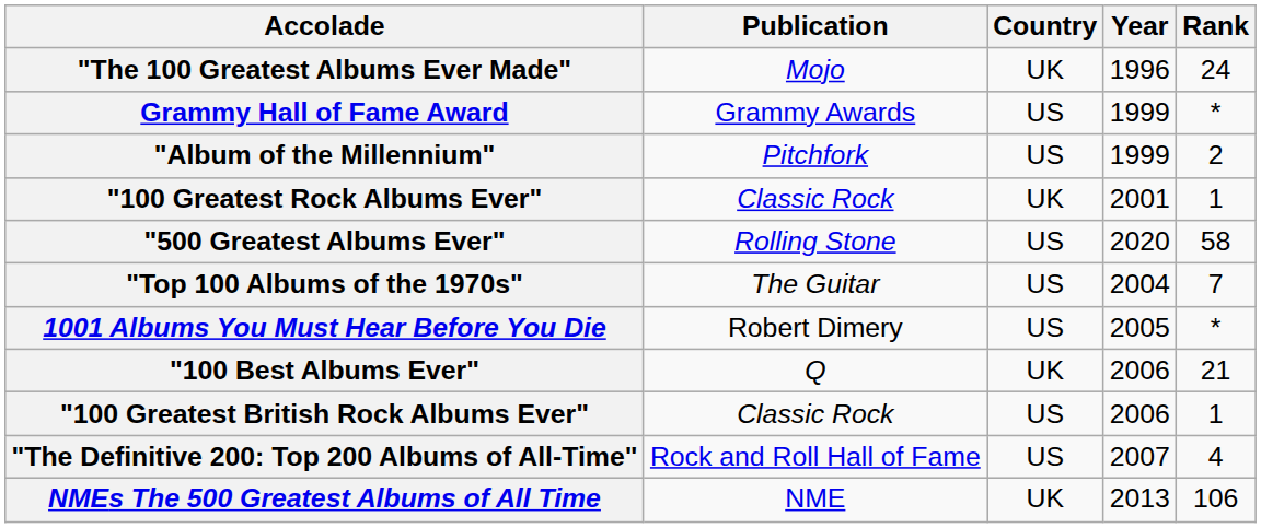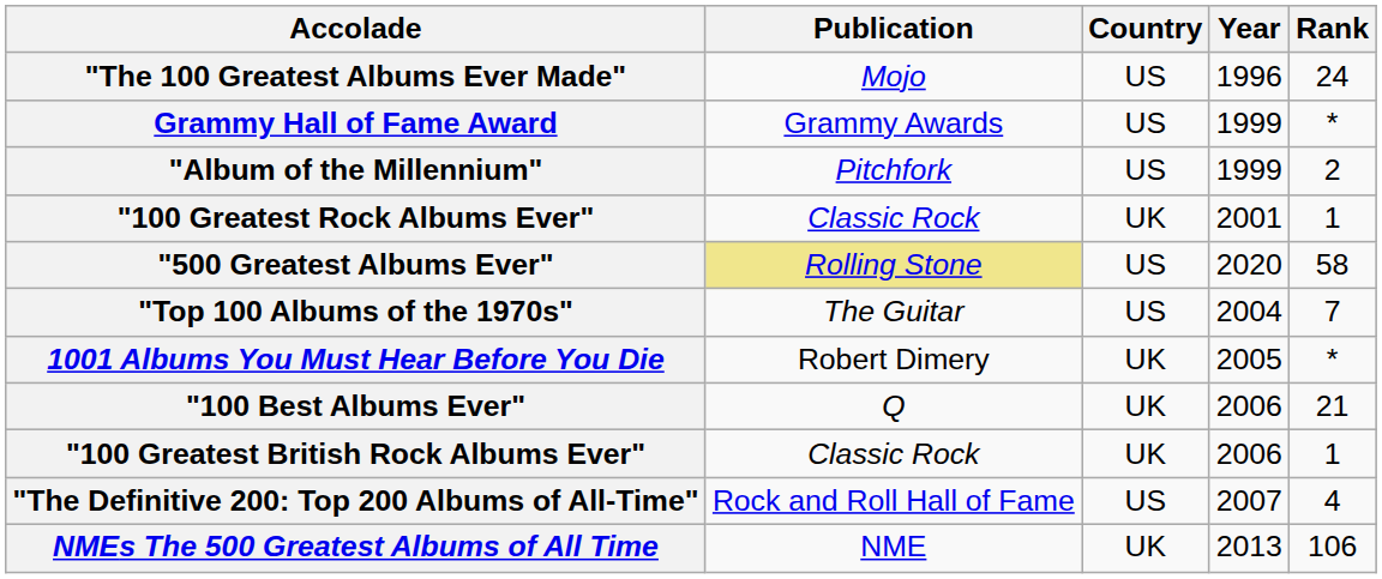 <table class="wikitable plainrowheaders sortable" style="text-align:center;">
 <tr>
 <th scope="col">Accolade</th>
 <th scope="col">Publication</th>
 <th scope="col">Country</th>
 <th scope="col">Year</th>
 <th scope="col">Rank</th>
 </tr>
 <tr>
 <th scope="row">"The 100 Greatest Albums Ever Made"</th>
 <td><em><a href='#'>Mojo</a></em></td>
-<td>UK</td>
+<td>US</td>
 <td>1996</td>
 <td>24</td>
 </tr>
 <tr>
 <th scope="row"><a href='#'>Grammy Hall of Fame Award</a></th>
 <td><a href='#'>Grammy Awards</a></td>
 <td>US</td>
 <td>1999</td>
 <td>*</td>
 </tr>
 <tr>
 <th scope="row">"Album of the Millennium"</th>
 <td><em><a href='#'>Pitchfork</a></em></td>
 <td>US</td>
 <td>1999</td>
 <td>2</td>
 </tr>
 <tr>
 <th scope="row">"100 Greatest Rock Albums Ever"</th>
 <td><em><a href='#'>Classic Rock</a></em></td>
 <td>UK</td>
 <td>2001</td>
 <td>1</td>
 </tr>
 <tr>
 <th scope="row">"500 Greatest Albums Ever"</th>
-<td><em><a href='#'>Rolling Stone</a></em></td>
+<td style="background: khaki;"><em><a href='#'>Rolling Stone</a></em></td>
 <td>US</td>
 <td>2020</td>
 <td>58</td>
 </tr>
 <tr>
 <th scope="row">"Top 100 Albums of the 1970s"</th>
 <td><em>The Guitar</em></td>
 <td>US</td>
 <td>2004</td>
 <td>7</td>
 </tr>
 <tr>
 <th scope="row"><em><a href='#'>1001 Albums You Must Hear Before You Die</a></em></th>
 <td>Robert Dimery</td>
-<td>US</td>
+<td>UK</td>
 <td>2005</td>
 <td>*</td>
 </tr>
 <tr>
 <th scope="row">"100 Best Albums Ever"</th>
 <td><em>Q</em></td>
 <td>UK</td>
 <td>2006</td>
 <td>21</td>
 </tr>
 <tr>
 <th scope="row">"100 Greatest British Rock Albums Ever"</th>
 <td><em>Classic Rock</em></td>
-<td>US</td>
+<td>UK</td>
 <td>2006</td>
 <td>1</td>
 </tr>
 <tr>
 <th scope="row">"The Definitive 200: Top 200 Albums of All-Time"</th>
 <td><a href='#'>Rock and Roll Hall of Fame</a></td>
 <td>US</td>
 <td>2007</td>
 <td>4</td>
 </tr>
 <tr>
 <th scope="row"><a href='#'><em>NME<strong>s The 500 Greatest Albums of All Time</a></th>
 <td></em><a href='#'>NME</a><em></td>
 <td>UK</td>
 <td>2013</td>
 <td>106</td>
 </tr>
 </table>
